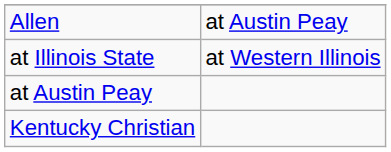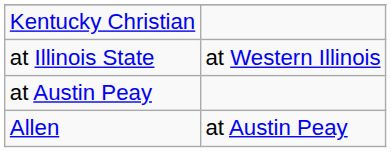 <table class="wikitable">
 <tr>
 </tr>
 <tr>
-<td><a href='#'>Allen</a></td>
-<td>at <a href='#'>Austin Peay</a></td>
+<td><a href='#'>Kentucky Christian</a></td>
+<td></td>
 </tr>
 <tr>
 <td>at <a href='#'>Illinois State</a></td>
 <td>at <a href='#'>Western Illinois</a></td>
 </tr>
 <tr>
 <td>at <a href='#'>Austin Peay</a></td>
 <td></td>
 </tr>
 <tr>
-<td><a href='#'>Kentucky Christian</a></td>
-<td></td>
+<td><a href='#'>Allen</a></td>
+<td>at <a href='#'>Austin Peay</a></td>
 </tr>
 </table>
